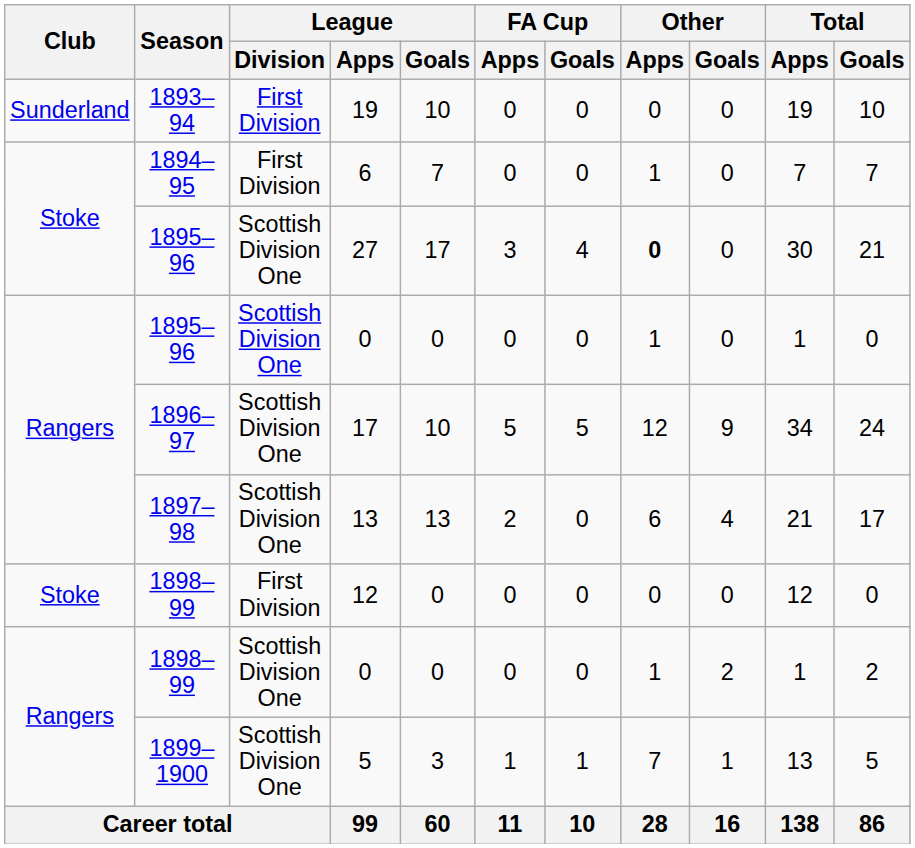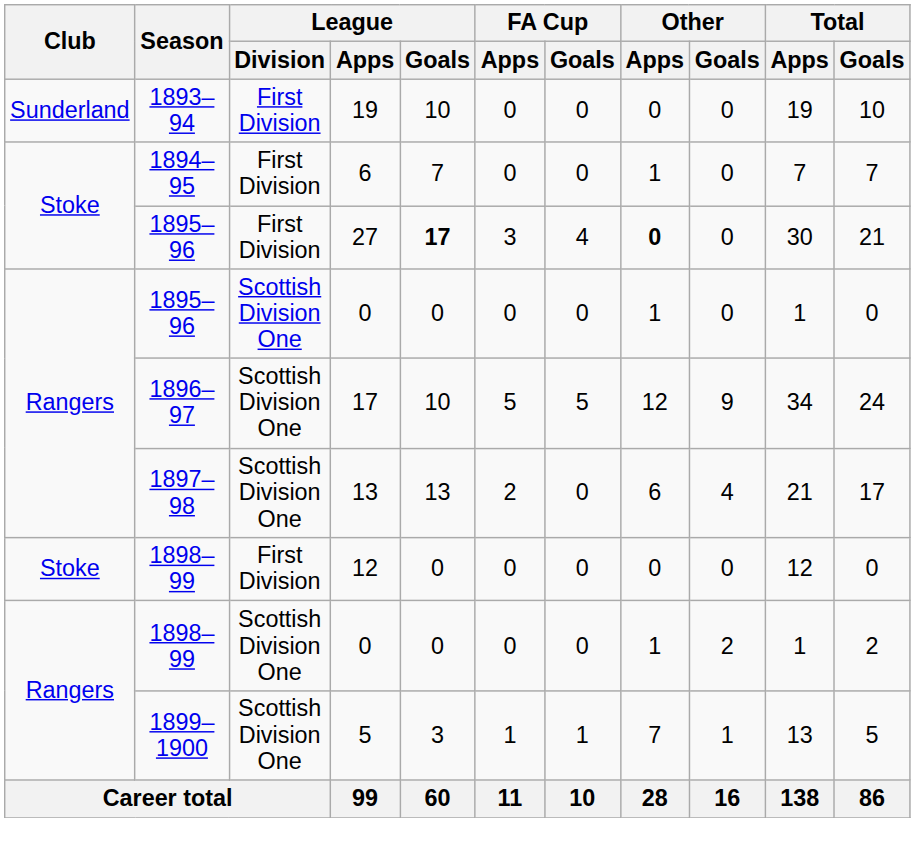 <table class="wikitable" style="text-align: center;">
 <tr>
 <th rowspan="2">Club</th>
 <th rowspan="2">Season</th>
 <th colspan="3">League</th>
 <th colspan="2">FA Cup</th>
 <th colspan="2">Other</th>
 <th colspan="2">Total</th>
 </tr>
 <tr>
 <th>Division</th>
 <th>Apps</th>
 <th>Goals</th>
 <th>Apps</th>
 <th>Goals</th>
 <th>Apps</th>
 <th>Goals</th>
 <th>Apps</th>
 <th>Goals</th>
 </tr>
 <tr>
 <td><a href='#'>Sunderland</a></td>
 <td><a href='#'>1893–94</a></td>
 <td><a href='#'>First Division</a></td>
 <td>19</td>
 <td>10</td>
 <td>0</td>
 <td>0</td>
 <td>0</td>
 <td>0</td>
 <td>19</td>
 <td>10</td>
 </tr>
 <tr>
 <td rowspan=2><a href='#'>Stoke</a></td>
 <td><a href='#'>1894–95</a></td>
 <td>First Division</td>
 <td>6</td>
 <td>7</td>
 <td>0</td>
 <td>0</td>
 <td>1</td>
 <td>0</td>
 <td>7</td>
 <td>7</td>
 </tr>
 <tr>
 <td><a href='#'>1895–96</a></td>
-<td>Scottish Division One</td>
+<td>First Division</td>
 <td>27</td>
-<td>17</td>
+<td><strong>17</strong></td>
 <td>3</td>
 <td>4</td>
 <td><strong>0</strong></td>
 <td>0</td>
 <td>30</td>
 <td>21</td>
 </tr>
 <tr>
 <td rowspan=3><a href='#'>Rangers</a></td>
 <td><a href='#'>1895–96</a></td>
 <td><a href='#'>Scottish Division One</a></td>
 <td>0</td>
 <td>0</td>
 <td>0</td>
 <td>0</td>
 <td>1</td>
 <td>0</td>
 <td>1</td>
 <td>0</td>
 </tr>
 <tr>
 <td><a href='#'>1896–97</a></td>
 <td>Scottish Division One</td>
 <td>17</td>
 <td>10</td>
 <td>5</td>
 <td>5</td>
 <td>12</td>
 <td>9</td>
 <td>34</td>
 <td>24</td>
 </tr>
 <tr>
 <td><a href='#'>1897–98</a></td>
 <td>Scottish Division One</td>
 <td>13</td>
 <td>13</td>
 <td>2</td>
 <td>0</td>
 <td>6</td>
 <td>4</td>
 <td>21</td>
 <td>17</td>
 </tr>
 <tr>
 <td><a href='#'>Stoke</a></td>
 <td><a href='#'>1898–99</a></td>
 <td>First Division</td>
 <td>12</td>
 <td>0</td>
 <td>0</td>
 <td>0</td>
 <td>0</td>
 <td>0</td>
 <td>12</td>
 <td>0</td>
 </tr>
 <tr>
 <td rowspan=2><a href='#'>Rangers</a></td>
 <td><a href='#'>1898–99</a></td>
 <td>Scottish Division One</td>
 <td>0</td>
 <td>0</td>
 <td>0</td>
 <td>0</td>
 <td>1</td>
 <td>2</td>
 <td>1</td>
 <td>2</td>
 </tr>
 <tr>
 <td><a href='#'>1899–1900</a></td>
 <td>Scottish Division One</td>
 <td>5</td>
 <td>3</td>
 <td>1</td>
 <td>1</td>
 <td>7</td>
 <td>1</td>
 <td>13</td>
 <td>5</td>
 </tr>
 <tr>
 <th colspan=3>Career total</th>
 <th>99</th>
 <th>60</th>
 <th>11</th>
 <th>10</th>
 <th>28</th>
 <th>16</th>
 <th>138</th>
 <th>86</th>
 </tr>
 </table>
